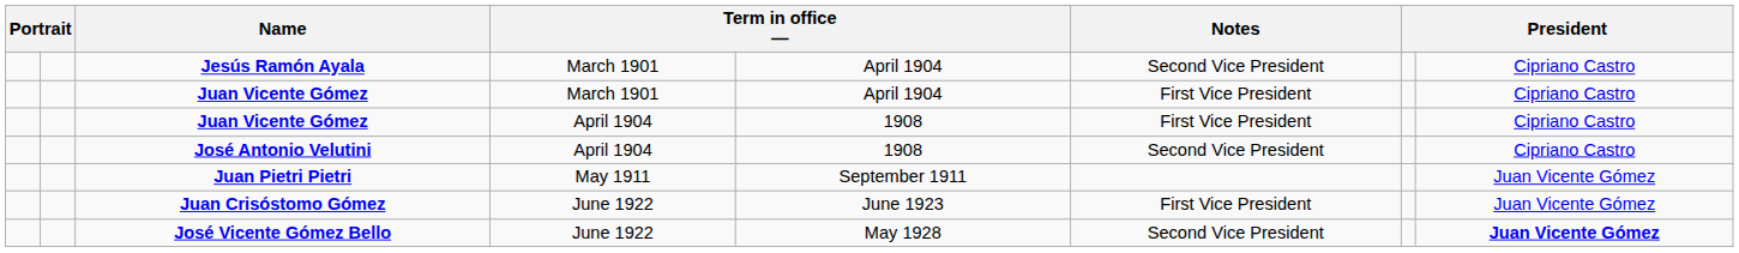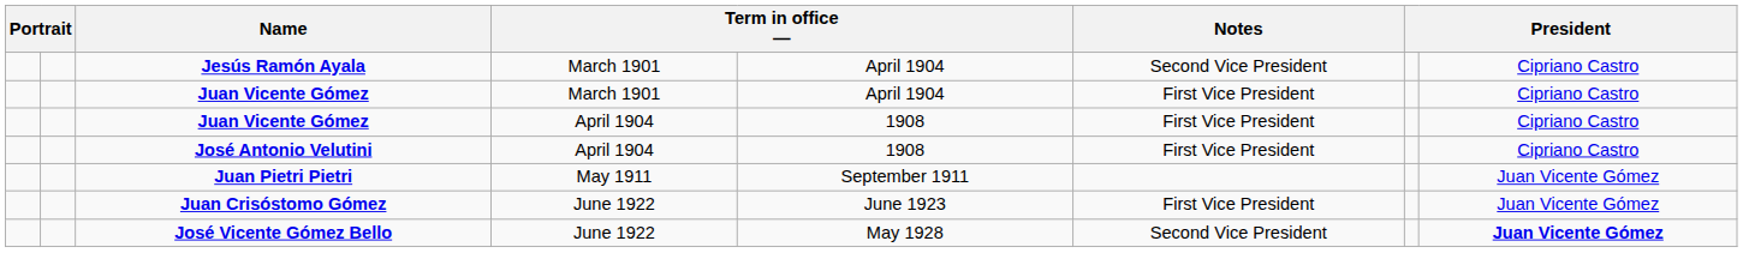 <table class="wikitable" width="100%">
 <tr>
 <th colspan="2">Portrait</th>
 <th width="25%">Name<br></th>
 <th colspan="2" width="35%">Term in office<br>—</th>
 <th width="20%">Notes</th>
 <th colspan="25" width="20%">President</th>
 </tr>
 <tr>
 <td align="center"></td>
 <td align="center"></td>
 <td align="center"><strong><a href='#'>Jesús Ramón Ayala</a></strong><br></td>
 <td align="center">March 1901</td>
 <td align="center">April 1904</td>
 <td align="center">Second Vice President</td>
 <td align="center"></td>
 <td align="center"><a href='#'>Cipriano Castro</a></td>
 </tr>
 <tr>
 <td align="center"></td>
 <td align="center"></td>
 <td align="center"><strong><a href='#'>Juan Vicente Gómez</a></strong><br></td>
 <td align="center">March 1901</td>
 <td align="center">April 1904</td>
 <td align="center">First Vice President</td>
 <td align="center"></td>
 <td align="center"><a href='#'>Cipriano Castro</a></td>
 </tr>
 <tr>
 <td align="center"></td>
 <td align="center"></td>
 <td align="center"><strong><a href='#'>Juan Vicente Gómez</a></strong><br></td>
 <td align="center">April 1904</td>
 <td align="center">1908</td>
 <td align="center">First Vice President</td>
 <td align="center"></td>
 <td align="center"><a href='#'>Cipriano Castro</a></td>
 </tr>
 <tr>
 <td align="center"></td>
 <td align="center"></td>
 <td align="center"><strong><a href='#'>José Antonio Velutini</a></strong><br></td>
 <td align="center">April 1904</td>
 <td align="center">1908</td>
-<td align="center">Second Vice President</td>
+<td align="center">First Vice President</td>
 <td align="center"></td>
 <td align="center"><a href='#'>Cipriano Castro</a></td>
 </tr>
 <tr>
 <td align="center"></td>
 <td align="center"></td>
 <td align="center"><strong><a href='#'>Juan Pietri Pietri</a></strong><br></td>
 <td align="center">May 1911</td>
 <td align="center">September 1911</td>
 <td align="center"></td>
 <td align="center"></td>
 <td align="center"><a href='#'>Juan Vicente Gómez</a></td>
 </tr>
 <tr>
 <td align="center"></td>
 <td align="center"></td>
 <td align="center"><strong><a href='#'>Juan Crisóstomo Gómez</a></strong><br></td>
 <td align="center">June 1922</td>
 <td align="center">June 1923</td>
 <td align="center">First Vice President</td>
 <td align="center"></td>
 <td align="center"><a href='#'>Juan Vicente Gómez</a></td>
 </tr>
 <tr>
 <td align="center"></td>
 <td align="center"></td>
 <td align="center"><strong><a href='#'>José Vicente Gómez Bello</a></strong><br></td>
 <td align="center">June 1922</td>
 <td align="center">May 1928</td>
 <td align="center">Second Vice President</td>
 <td align="center"></td>
 <td align="center"><strong><a href='#'>Juan Vicente Gómez</a></strong></td>
 </tr>
 </table>
